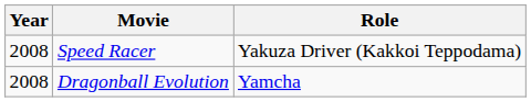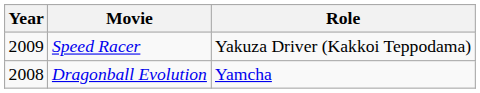 <table class="wikitable">
 <tr>
 <th>Year</th>
 <th>Movie</th>
 <th>Role</th>
 </tr>
 <tr>
-<td>2008</td>
+<td>2009</td>
 <td><em><a href='#'>Speed Racer</a></em></td>
 <td>Yakuza Driver (Kakkoi Teppodama)</td>
 </tr>
 <tr>
 <td>2008</td>
 <td><em><a href='#'>Dragonball Evolution</a></em></td>
 <td><a href='#'>Yamcha</a></td>
 </tr>
 </table>
